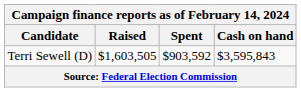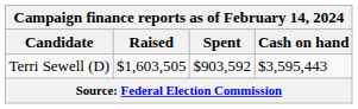 <table class="wikitable sortable">
 <tr>
 <th colspan=4>Campaign finance reports as of February 14, 2024</th>
 </tr>
 <tr style="text-align:center;">
 <th>Candidate</th>
 <th>Raised</th>
 <th>Spent</th>
 <th>Cash on hand</th>
 </tr>
 <tr>
 <td>Terri Sewell (D)</td>
 <td>$1,603,505</td>
 <td>$903,592</td>
-<td>$3,595,843</td>
+<td>$3,595,443</td>
 </tr>
 <tr>
 <th colspan="4"><small>Source: <a href='#'>Federal Election Commission</a></small></th>
 </tr>
 </table>
